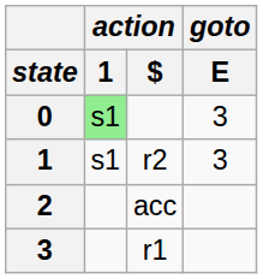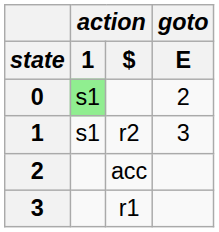 <table class="wikitable">
 <tr align="center">
 <th></th>
 <th colspan="2"><em>action</em></th>
 <th><em>goto</em></th>
 </tr>
 <tr align="center">
 <th><em>state</em></th>
 <th>1</th>
 <th>$</th>
 <th>E</th>
 </tr>
 <tr align="center">
 <th>0</th>
 <td style="background: lightgreen;">s1</td>
 <td></td>
-<td>3</td>
+<td>2</td>
 </tr>
 <tr align="center">
 <th>1</th>
 <td>s1</td>
 <td>r2</td>
 <td>3</td>
 </tr>
 <tr align="center">
 <th>2</th>
 <td></td>
 <td>acc</td>
 <td></td>
 </tr>
 <tr align="center">
 <th>3</th>
 <td></td>
 <td>r1</td>
 <td></td>
 </tr>
 </table>
